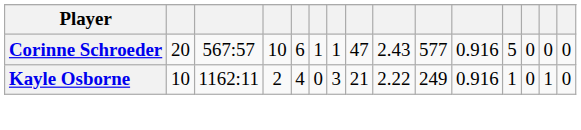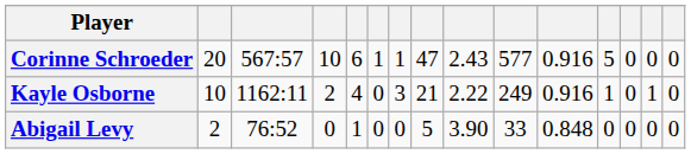 <table class="wikitable sortable" style="text-align:center">
 <tr>
 </tr>
 <tr>
 <th scope="col">Player</th>
 <th scope="col"></th>
 <th scope="col"></th>
 <th scope="col"></th>
 <th scope="col"></th>
 <th scope="col"></th>
 <th scope="col"></th>
 <th scope="col"></th>
 <th scope="col"></th>
 <th scope="col"></th>
 <th scope="col"></th>
 <th scope="col"></th>
 <th scope="col"></th>
 <th scope="col"></th>
 <th scope="col"></th>
 </tr>
 <tr>
 <th scope="row" style="text-align:left;"><a href='#'>Corinne Schroeder</a></th>
 <td>20</td>
 <td>567:57</td>
 <td>10</td>
 <td>6</td>
 <td>1</td>
 <td>1</td>
 <td>47</td>
 <td>2.43</td>
 <td>577</td>
 <td>0.916</td>
 <td>5</td>
 <td>0</td>
 <td>0</td>
 <td>0</td>
 </tr>
 <tr>
 <th scope="row" style="text-align:left;"><a href='#'>Kayle Osborne</a></th>
 <td>10</td>
 <td>1162:11</td>
 <td>2</td>
 <td>4</td>
 <td>0</td>
 <td>3</td>
 <td>21</td>
 <td>2.22</td>
 <td>249</td>
 <td>0.916</td>
 <td>1</td>
 <td>0</td>
 <td>1</td>
 <td>0</td>
 </tr>
+<tr>
+<th scope="row" style="text-align:left;"><a href='#'>Abigail Levy</a></th>
+<td>2</td>
+<td>76:52</td>
+<td>0</td>
+<td>1</td>
+<td>0</td>
+<td>0</td>
+<td>5</td>
+<td>3.90</td>
+<td>33</td>
+<td>0.848</td>
+<td>0</td>
+<td>0</td>
+<td>0</td>
+<td>0</td>
+</tr>
 </table>
